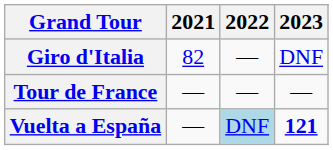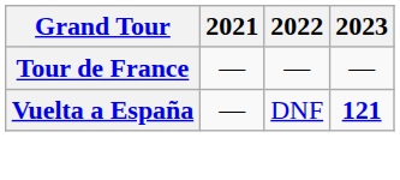 <table class="wikitable plainrowheaders">
 <tr>
 <th scope="col"><a href='#'>Grand Tour</a></th>
 <th scope="col">2021</th>
 <th scope="col">2022</th>
 <th scope="col">2023</th>
-</tr>
-<tr style="text-align:center;">
-<th scope="row"> <a href='#'>Giro d'Italia</a></th>
-<td><a href='#'>82</a></td>
-<td>—</td>
-<td><a href='#'>DNF</a></td>
 </tr>
 <tr style="text-align:center;">
 <th scope="row"> <a href='#'>Tour de France</a></th>
 <td>—</td>
 <td>—</td>
 <td>—</td>
 </tr>
 <tr style="text-align:center;">
 <th scope="row"> <a href='#'>Vuelta a España</a></th>
 <td>—</td>
-<td style="background: lightblue;"><a href='#'>DNF</a></td>
+<td><a href='#'>DNF</a></td>
 <td><strong><a href='#'>121</a></strong></td>
 </tr>
 </table>
